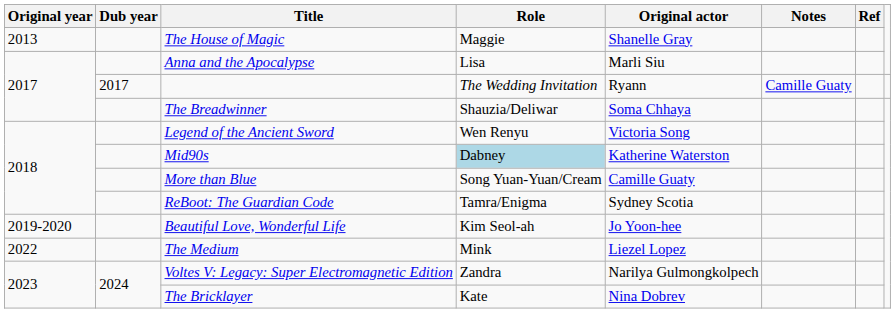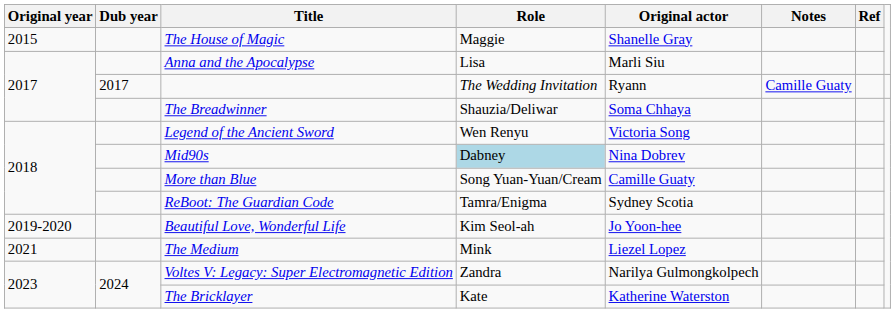 <table class="wikitable sortable">
 <tr>
 <th>Original year</th>
 <th>Dub year</th>
 <th>Title</th>
 <th>Role</th>
 <th>Original actor</th>
 <th>Notes</th>
 <th>Ref</th>
 </tr>
 <tr>
-<td>2013</td>
+<td>2015</td>
 <td></td>
 <td><em><a href='#'>The House of Magic</a></em></td>
 <td>Maggie</td>
 <td><a href='#'>Shanelle Gray</a></td>
 <td></td>
 <td></td>
 </tr>
 <tr>
 <td rowspan="3">2017</td>
 <td></td>
 <td><em><a href='#'>Anna and the Apocalypse</a></em></td>
 <td>Lisa</td>
 <td>Marli Siu</td>
 <td></td>
 <td></td>
 </tr>
 <tr>
 <td>2017</td>
 <td></td>
 <td><em>The Wedding Invitation</em></td>
 <td>Ryann</td>
 <td><a href='#'>Camille Guaty</a></td>
 <td></td>
 <td></td>
 </tr>
 <tr>
 <td></td>
 <td><em><a href='#'>The Breadwinner</a></em></td>
 <td>Shauzia/Deliwar</td>
 <td><a href='#'>Soma Chhaya</a></td>
 <td></td>
 <td></td>
 </tr>
 <tr>
 <td rowspan="4">2018</td>
 <td></td>
 <td><em><a href='#'>Legend of the Ancient Sword</a></em></td>
 <td>Wen Renyu</td>
 <td><a href='#'>Victoria Song</a></td>
 <td></td>
 <td></td>
 </tr>
 <tr>
 <td></td>
 <td><em><a href='#'>Mid90s</a></em></td>
 <td style="background: lightblue;">Dabney</td>
-<td><a href='#'>Katherine Waterston</a></td>
+<td><a href='#'>Nina Dobrev</a></td>
 <td></td>
 <td></td>
 </tr>
 <tr>
 <td></td>
 <td><em><a href='#'>More than Blue</a></em></td>
 <td>Song Yuan-Yuan/Cream</td>
 <td><a href='#'>Camille Guaty</a></td>
 <td></td>
 <td></td>
 </tr>
 <tr>
 <td></td>
 <td><em><a href='#'>ReBoot: The Guardian Code</a></em></td>
 <td>Tamra/Enigma</td>
 <td>Sydney Scotia</td>
 <td></td>
 <td></td>
 </tr>
 <tr>
 <td>2019-2020</td>
 <td></td>
 <td><em><a href='#'>Beautiful Love, Wonderful Life</a></em></td>
 <td>Kim Seol-ah</td>
 <td><a href='#'>Jo Yoon-hee</a></td>
 <td></td>
 <td></td>
 </tr>
 <tr>
-<td>2022</td>
+<td>2021</td>
 <td></td>
 <td><em><a href='#'>The Medium</a></em></td>
 <td>Mink</td>
 <td><a href='#'>Liezel Lopez</a></td>
 <td></td>
 <td></td>
 </tr>
 <tr>
 <td rowspan="2">2023</td>
 <td rowspan="2">2024</td>
 <td><em><a href='#'>Voltes V: Legacy: Super Electromagnetic Edition</a></em></td>
 <td>Zandra</td>
 <td>Narilya Gulmongkolpech</td>
 <td></td>
 <td></td>
 </tr>
 <tr>
 <td><em><a href='#'>The Bricklayer</a></em></td>
 <td>Kate</td>
-<td><a href='#'>Nina Dobrev</a></td>
+<td><a href='#'>Katherine Waterston</a></td>
 <td></td>
 <td></td>
 </tr>
 </table>
